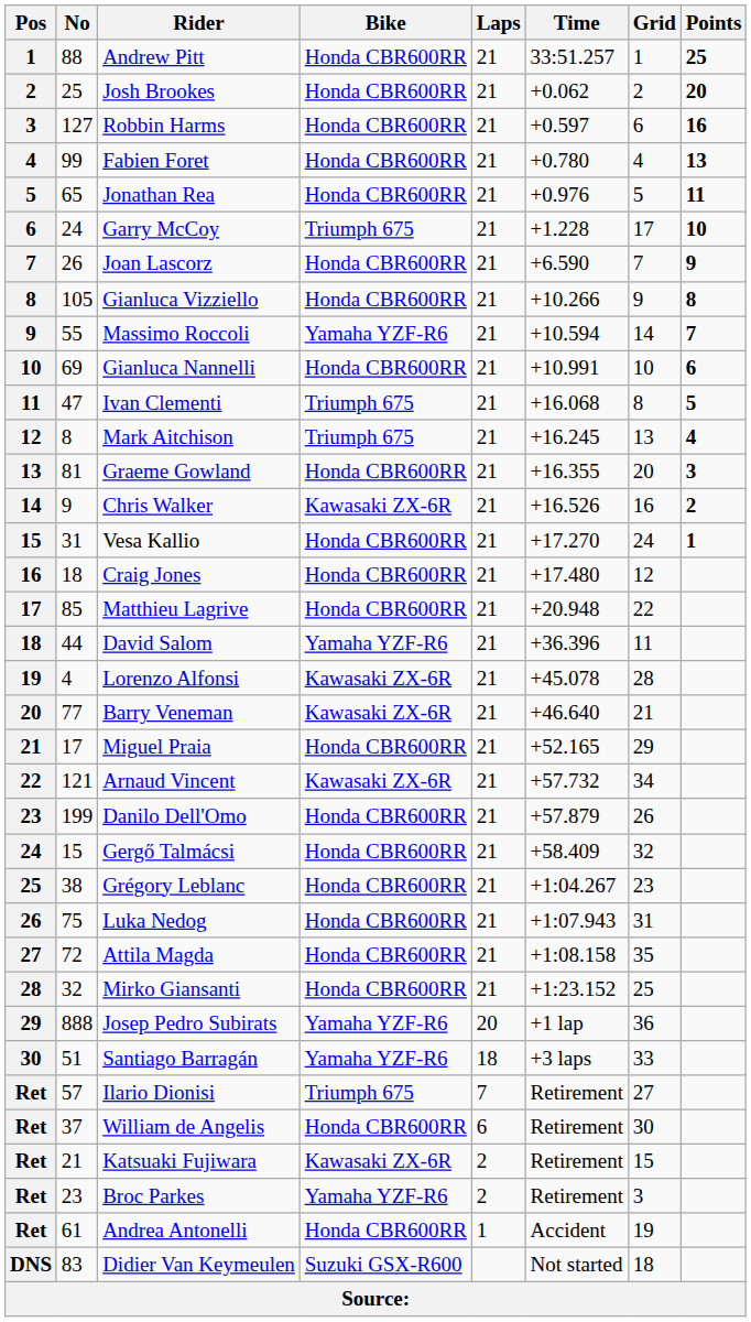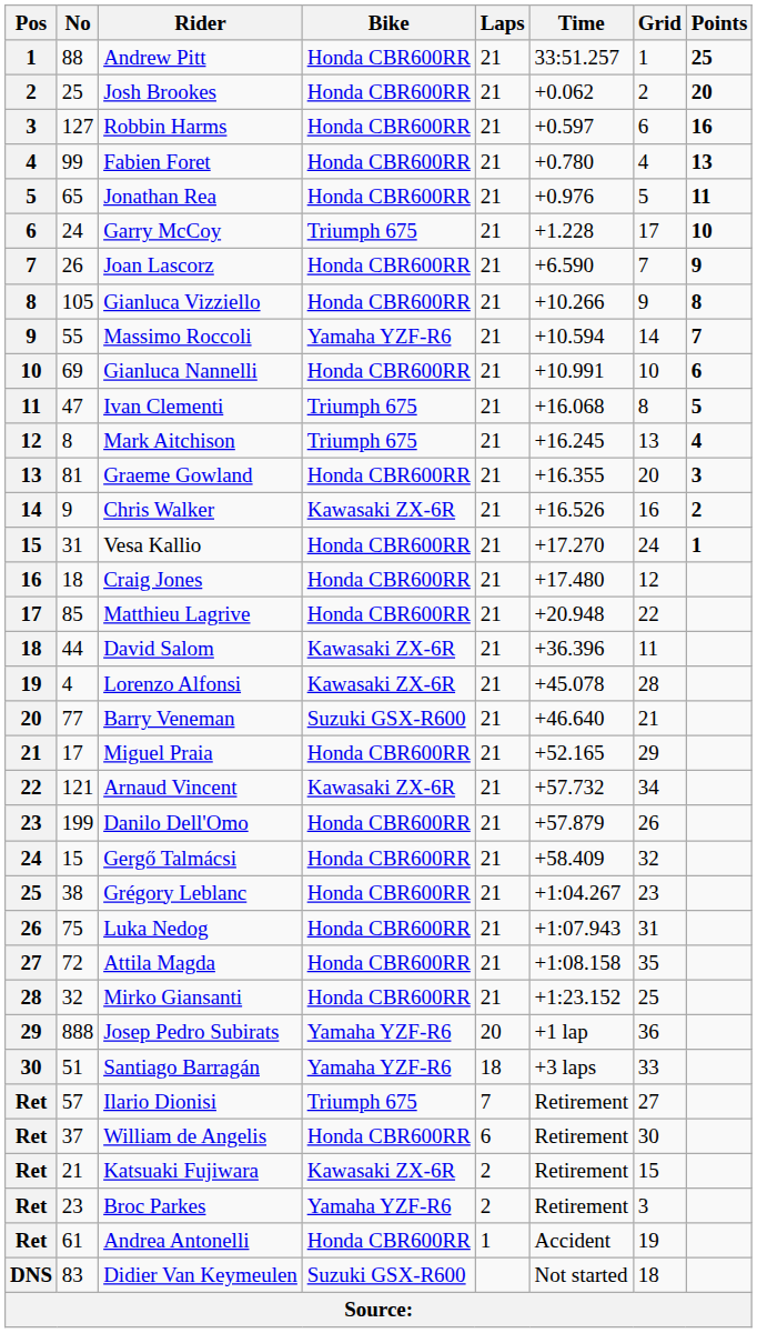 <table class="wikitable" style="font-size: 95%;">
 <tr>
 <th>Pos</th>
 <th>No</th>
 <th>Rider</th>
 <th>Bike</th>
 <th>Laps</th>
 <th>Time</th>
 <th>Grid</th>
 <th>Points</th>
 </tr>
 <tr>
 <th>1</th>
 <td>88</td>
 <td> <a href='#'>Andrew Pitt</a></td>
 <td><a href='#'>Honda CBR600RR</a></td>
 <td>21</td>
 <td>33:51.257</td>
 <td>1</td>
 <td><strong>25</strong></td>
 </tr>
 <tr>
 <th>2</th>
 <td>25</td>
 <td> <a href='#'>Josh Brookes</a></td>
 <td><a href='#'>Honda CBR600RR</a></td>
 <td>21</td>
 <td>+0.062</td>
 <td>2</td>
 <td><strong>20</strong></td>
 </tr>
 <tr>
 <th>3</th>
 <td>127</td>
 <td> <a href='#'>Robbin Harms</a></td>
 <td><a href='#'>Honda CBR600RR</a></td>
 <td>21</td>
 <td>+0.597</td>
 <td>6</td>
 <td><strong>16</strong></td>
 </tr>
 <tr>
 <th>4</th>
 <td>99</td>
 <td> <a href='#'>Fabien Foret</a></td>
 <td><a href='#'>Honda CBR600RR</a></td>
 <td>21</td>
 <td>+0.780</td>
 <td>4</td>
 <td><strong>13</strong></td>
 </tr>
 <tr>
 <th>5</th>
 <td>65</td>
 <td> <a href='#'>Jonathan Rea</a></td>
 <td><a href='#'>Honda CBR600RR</a></td>
 <td>21</td>
 <td>+0.976</td>
 <td>5</td>
 <td><strong>11</strong></td>
 </tr>
 <tr>
 <th>6</th>
 <td>24</td>
 <td> <a href='#'>Garry McCoy</a></td>
 <td><a href='#'>Triumph 675</a></td>
 <td>21</td>
 <td>+1.228</td>
 <td>17</td>
 <td><strong>10</strong></td>
 </tr>
 <tr>
 <th>7</th>
 <td>26</td>
 <td> <a href='#'>Joan Lascorz</a></td>
 <td><a href='#'>Honda CBR600RR</a></td>
 <td>21</td>
 <td>+6.590</td>
 <td>7</td>
 <td><strong>9</strong></td>
 </tr>
 <tr>
 <th>8</th>
 <td>105</td>
 <td> <a href='#'>Gianluca Vizziello</a></td>
 <td><a href='#'>Honda CBR600RR</a></td>
 <td>21</td>
 <td>+10.266</td>
 <td>9</td>
 <td><strong>8</strong></td>
 </tr>
 <tr>
 <th>9</th>
 <td>55</td>
 <td> <a href='#'>Massimo Roccoli</a></td>
 <td><a href='#'>Yamaha YZF-R6</a></td>
 <td>21</td>
 <td>+10.594</td>
 <td>14</td>
 <td><strong>7</strong></td>
 </tr>
 <tr>
 <th>10</th>
 <td>69</td>
 <td> <a href='#'>Gianluca Nannelli</a></td>
 <td><a href='#'>Honda CBR600RR</a></td>
 <td>21</td>
 <td>+10.991</td>
 <td>10</td>
 <td><strong>6</strong></td>
 </tr>
 <tr>
 <th>11</th>
 <td>47</td>
 <td> <a href='#'>Ivan Clementi</a></td>
 <td><a href='#'>Triumph 675</a></td>
 <td>21</td>
 <td>+16.068</td>
 <td>8</td>
 <td><strong>5</strong></td>
 </tr>
 <tr>
 <th>12</th>
 <td>8</td>
 <td> <a href='#'>Mark Aitchison</a></td>
 <td><a href='#'>Triumph 675</a></td>
 <td>21</td>
 <td>+16.245</td>
 <td>13</td>
 <td><strong>4</strong></td>
 </tr>
 <tr>
 <th>13</th>
 <td>81</td>
 <td> <a href='#'>Graeme Gowland</a></td>
 <td><a href='#'>Honda CBR600RR</a></td>
 <td>21</td>
 <td>+16.355</td>
 <td>20</td>
 <td><strong>3</strong></td>
 </tr>
 <tr>
 <th>14</th>
 <td>9</td>
 <td> <a href='#'>Chris Walker</a></td>
 <td><a href='#'>Kawasaki ZX-6R</a></td>
 <td>21</td>
 <td>+16.526</td>
 <td>16</td>
 <td><strong>2</strong></td>
 </tr>
 <tr>
 <th>15</th>
 <td>31</td>
 <td> Vesa Kallio</td>
 <td><a href='#'>Honda CBR600RR</a></td>
 <td>21</td>
 <td>+17.270</td>
 <td>24</td>
 <td><strong>1</strong></td>
 </tr>
 <tr>
 <th>16</th>
 <td>18</td>
 <td> <a href='#'>Craig Jones</a></td>
 <td><a href='#'>Honda CBR600RR</a></td>
 <td>21</td>
 <td>+17.480</td>
 <td>12</td>
 <td></td>
 </tr>
 <tr>
 <th>17</th>
 <td>85</td>
 <td> <a href='#'>Matthieu Lagrive</a></td>
 <td><a href='#'>Honda CBR600RR</a></td>
 <td>21</td>
 <td>+20.948</td>
 <td>22</td>
 <td></td>
 </tr>
 <tr>
 <th>18</th>
 <td>44</td>
 <td> <a href='#'>David Salom</a></td>
-<td><a href='#'>Yamaha YZF-R6</a></td>
+<td><a href='#'>Kawasaki ZX-6R</a></td>
 <td>21</td>
 <td>+36.396</td>
 <td>11</td>
 <td></td>
 </tr>
 <tr>
 <th>19</th>
 <td>4</td>
 <td> <a href='#'>Lorenzo Alfonsi</a></td>
 <td><a href='#'>Kawasaki ZX-6R</a></td>
 <td>21</td>
 <td>+45.078</td>
 <td>28</td>
 <td></td>
 </tr>
 <tr>
 <th>20</th>
 <td>77</td>
 <td> <a href='#'>Barry Veneman</a></td>
-<td><a href='#'>Kawasaki ZX-6R</a></td>
+<td><a href='#'>Suzuki GSX-R600</a></td>
 <td>21</td>
 <td>+46.640</td>
 <td>21</td>
 <td></td>
 </tr>
 <tr>
 <th>21</th>
 <td>17</td>
 <td> <a href='#'>Miguel Praia</a></td>
 <td><a href='#'>Honda CBR600RR</a></td>
 <td>21</td>
 <td>+52.165</td>
 <td>29</td>
 <td></td>
 </tr>
 <tr>
 <th>22</th>
 <td>121</td>
 <td> <a href='#'>Arnaud Vincent</a></td>
 <td><a href='#'>Kawasaki ZX-6R</a></td>
 <td>21</td>
 <td>+57.732</td>
 <td>34</td>
 <td></td>
 </tr>
 <tr>
 <th>23</th>
 <td>199</td>
 <td> <a href='#'>Danilo Dell'Omo</a></td>
 <td><a href='#'>Honda CBR600RR</a></td>
 <td>21</td>
 <td>+57.879</td>
 <td>26</td>
 <td></td>
 </tr>
 <tr>
 <th>24</th>
 <td>15</td>
 <td> <a href='#'>Gergő Talmácsi</a></td>
 <td><a href='#'>Honda CBR600RR</a></td>
 <td>21</td>
 <td>+58.409</td>
 <td>32</td>
 <td></td>
 </tr>
 <tr>
 <th>25</th>
 <td>38</td>
 <td> <a href='#'>Grégory Leblanc</a></td>
 <td><a href='#'>Honda CBR600RR</a></td>
 <td>21</td>
 <td>+1:04.267</td>
 <td>23</td>
 <td></td>
 </tr>
 <tr>
 <th>26</th>
 <td>75</td>
 <td> <a href='#'>Luka Nedog</a></td>
 <td><a href='#'>Honda CBR600RR</a></td>
 <td>21</td>
 <td>+1:07.943</td>
 <td>31</td>
 <td></td>
 </tr>
 <tr>
 <th>27</th>
 <td>72</td>
 <td> <a href='#'>Attila Magda</a></td>
 <td><a href='#'>Honda CBR600RR</a></td>
 <td>21</td>
 <td>+1:08.158</td>
 <td>35</td>
 <td></td>
 </tr>
 <tr>
 <th>28</th>
 <td>32</td>
 <td> <a href='#'>Mirko Giansanti</a></td>
 <td><a href='#'>Honda CBR600RR</a></td>
 <td>21</td>
 <td>+1:23.152</td>
 <td>25</td>
 <td></td>
 </tr>
 <tr>
 <th>29</th>
 <td>888</td>
 <td> <a href='#'>Josep Pedro Subirats</a></td>
 <td><a href='#'>Yamaha YZF-R6</a></td>
 <td>20</td>
 <td>+1 lap</td>
 <td>36</td>
 <td></td>
 </tr>
 <tr>
 <th>30</th>
 <td>51</td>
 <td> <a href='#'>Santiago Barragán</a></td>
 <td><a href='#'>Yamaha YZF-R6</a></td>
 <td>18</td>
 <td>+3 laps</td>
 <td>33</td>
 <td></td>
 </tr>
 <tr>
 <th>Ret</th>
 <td>57</td>
 <td> <a href='#'>Ilario Dionisi</a></td>
 <td><a href='#'>Triumph 675</a></td>
 <td>7</td>
 <td>Retirement</td>
 <td>27</td>
 <td></td>
 </tr>
 <tr>
 <th>Ret</th>
 <td>37</td>
 <td> <a href='#'>William de Angelis</a></td>
 <td><a href='#'>Honda CBR600RR</a></td>
 <td>6</td>
 <td>Retirement</td>
 <td>30</td>
 <td></td>
 </tr>
 <tr>
 <th>Ret</th>
 <td>21</td>
 <td> <a href='#'>Katsuaki Fujiwara</a></td>
 <td><a href='#'>Kawasaki ZX-6R</a></td>
 <td>2</td>
 <td>Retirement</td>
 <td>15</td>
 <td></td>
 </tr>
 <tr>
 <th>Ret</th>
 <td>23</td>
 <td> <a href='#'>Broc Parkes</a></td>
 <td><a href='#'>Yamaha YZF-R6</a></td>
 <td>2</td>
 <td>Retirement</td>
 <td>3</td>
 <td></td>
 </tr>
 <tr>
 <th>Ret</th>
 <td>61</td>
 <td> <a href='#'>Andrea Antonelli</a></td>
 <td><a href='#'>Honda CBR600RR</a></td>
 <td>1</td>
 <td>Accident</td>
 <td>19</td>
 <td></td>
 </tr>
 <tr>
 <th>DNS</th>
 <td>83</td>
 <td> <a href='#'>Didier Van Keymeulen</a></td>
 <td><a href='#'>Suzuki GSX-R600</a></td>
 <td></td>
 <td>Not started</td>
 <td>18</td>
 <td></td>
 </tr>
 <tr>
 <th colspan=8>Source:</th>
 </tr>
 </table>
